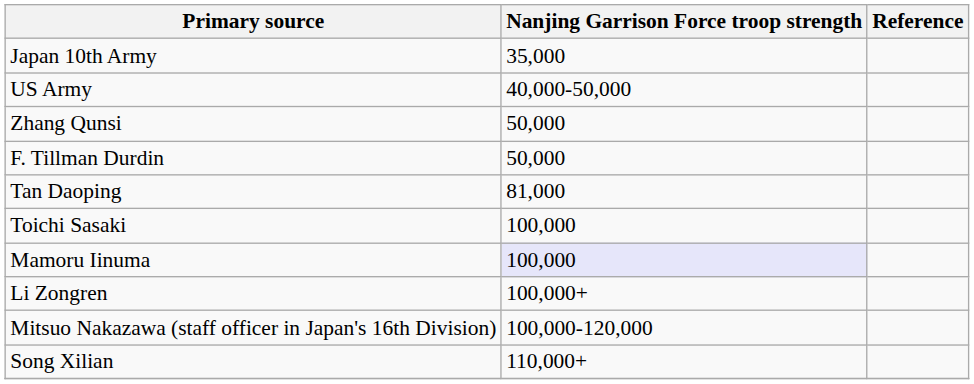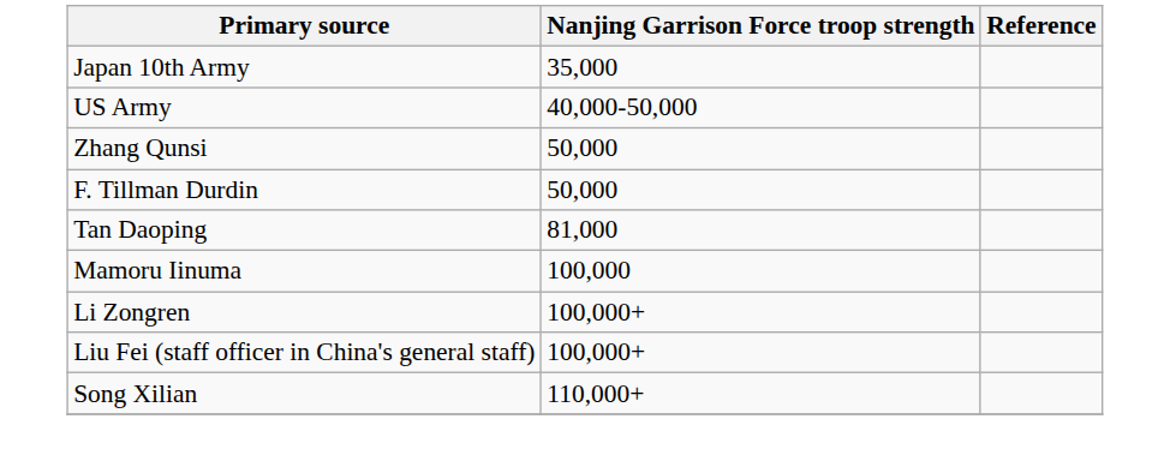 <table class="wikitable" style="margin: 1em auto 1em auto;">
 <tr>
 <th>Primary source</th>
 <th>Nanjing Garrison Force troop strength</th>
 <th>Reference</th>
 </tr>
 <tr>
 <td>Japan 10th Army</td>
 <td>35,000</td>
 <td></td>
 </tr>
 <tr>
 <td>US Army</td>
 <td>40,000-50,000</td>
 <td></td>
 </tr>
 <tr>
 <td>Zhang Qunsi</td>
 <td>50,000</td>
 <td></td>
 </tr>
 <tr>
 <td>F. Tillman Durdin</td>
 <td>50,000</td>
 <td></td>
 </tr>
 <tr>
 <td>Tan Daoping</td>
 <td>81,000</td>
 <td></td>
 </tr>
 <tr>
-<td>Toichi Sasaki</td>
+<td>Mamoru Iinuma</td>
 <td>100,000</td>
-<td></td>
-</tr>
-<tr>
-<td>Mamoru Iinuma</td>
-<td style="background: lavender;">100,000</td>
 <td></td>
 </tr>
 <tr>
 <td>Li Zongren</td>
 <td>100,000+</td>
 <td></td>
 </tr>
 <tr>
-<td>Mitsuo Nakazawa (staff officer in Japan's 16th Division)</td>
-<td>100,000-120,000</td>
+<td>Liu Fei (staff officer in China's general staff)</td>
+<td>100,000+</td>
 <td></td>
 </tr>
 <tr>
 <td>Song Xilian</td>
 <td>110,000+</td>
 <td></td>
 </tr>
 <tr>
 </tr>
 </table>
